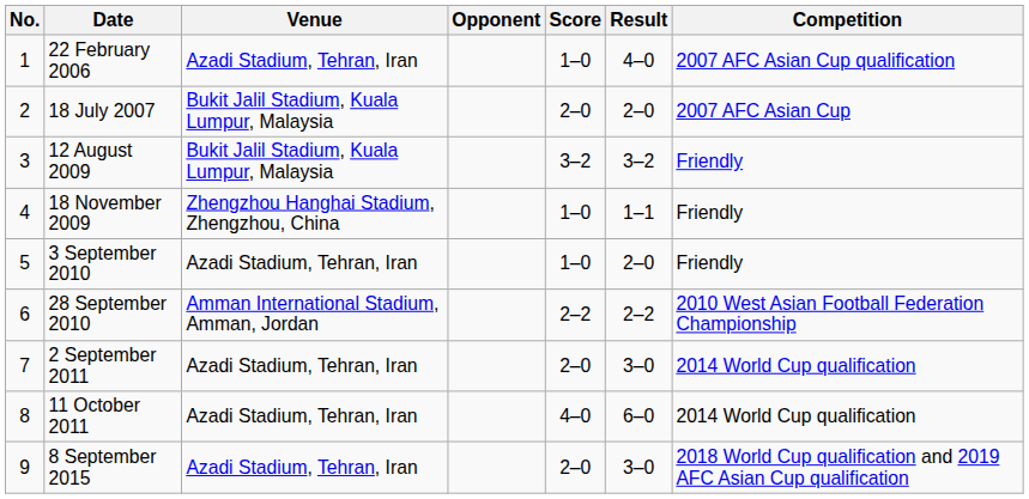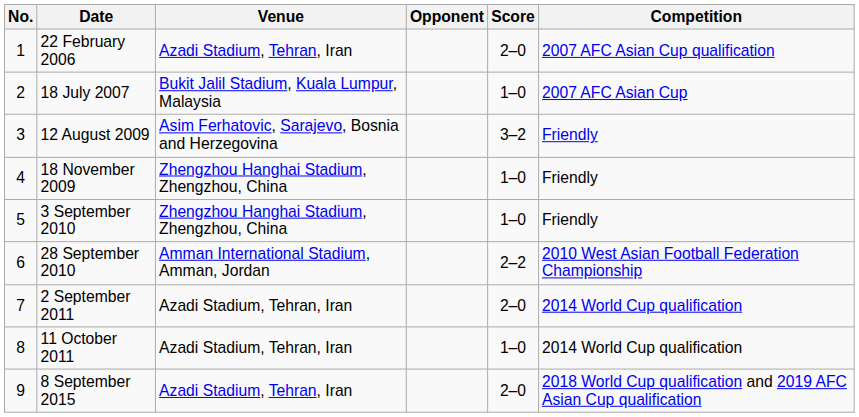 <table class="wikitable sortable">
 <tr>
 <th scope="col">No.</th>
 <th scope="col">Date</th>
 <th scope="col">Venue</th>
 <th scope="col">Opponent</th>
 <th scope="col">Score</th>
-<th scope="col">Result</th>
 <th scope="col">Competition</th>
 </tr>
 <tr>
 <td align="center">1</td>
 <td>22 February 2006</td>
 <td><a href='#'>Azadi Stadium</a>, <a href='#'>Tehran</a>, Iran</td>
 <td></td>
-<td align="center">1–0</td>
-<td align="center">4–0</td>
+<td align="center">2–0</td>
 <td><a href='#'>2007 AFC Asian Cup qualification</a></td>
 </tr>
 <tr>
 <td align="center">2</td>
 <td>18 July 2007</td>
 <td><a href='#'>Bukit Jalil Stadium</a>, <a href='#'>Kuala Lumpur</a>, Malaysia</td>
 <td></td>
-<td align="center">2–0</td>
-<td align="center">2–0</td>
+<td align="center">1–0</td>
 <td><a href='#'>2007 AFC Asian Cup</a></td>
 </tr>
 <tr>
 <td align="center">3</td>
 <td>12 August 2009</td>
-<td><a href='#'>Bukit Jalil Stadium</a>, <a href='#'>Kuala Lumpur</a>, Malaysia</td>
+<td><a href='#'>Asim Ferhatovic</a>, <a href='#'>Sarajevo</a>, Bosnia and Herzegovina</td>
 <td></td>
-<td align="center">3–2</td>
 <td align="center">3–2</td>
 <td><a href='#'>Friendly</a></td>
 </tr>
 <tr>
 <td align="center">4</td>
 <td>18 November 2009</td>
 <td><a href='#'>Zhengzhou Hanghai Stadium</a>, Zhengzhou, China</td>
 <td></td>
 <td align="center">1–0</td>
-<td align="center">1–1</td>
 <td>Friendly</td>
 </tr>
 <tr>
 <td align="center">5</td>
 <td>3 September 2010</td>
-<td>Azadi Stadium, Tehran, Iran</td>
+<td><a href='#'>Zhengzhou Hanghai Stadium</a>, Zhengzhou, China</td>
 <td></td>
 <td align="center">1–0</td>
-<td align="center">2–0</td>
 <td>Friendly</td>
 </tr>
 <tr>
 <td align="center">6</td>
 <td>28 September 2010</td>
 <td><a href='#'>Amman International Stadium</a>, Amman, Jordan</td>
 <td></td>
-<td align="center">2–2</td>
 <td align="center">2–2</td>
 <td><a href='#'>2010 West Asian Football Federation Championship</a></td>
 </tr>
 <tr>
 <td align="center">7</td>
 <td>2 September 2011</td>
 <td>Azadi Stadium, Tehran, Iran</td>
 <td></td>
 <td align="center">2–0</td>
-<td align="center">3–0</td>
 <td><a href='#'>2014 World Cup qualification</a></td>
 </tr>
 <tr>
 <td align="center">8</td>
 <td>11 October 2011</td>
 <td>Azadi Stadium, Tehran, Iran</td>
 <td></td>
-<td align="center">4–0</td>
-<td align="center">6–0</td>
+<td align="center">1–0</td>
 <td>2014 World Cup qualification</td>
 </tr>
 <tr>
 <td align="center">9</td>
 <td>8 September 2015</td>
 <td><a href='#'>Azadi Stadium</a>, <a href='#'>Tehran</a>, Iran</td>
 <td></td>
 <td align="center">2–0</td>
-<td align="center">3–0</td>
 <td><a href='#'>2018 World Cup qualification</a> and <a href='#'>2019 AFC Asian Cup qualification</a></td>
 </tr>
 </table>
